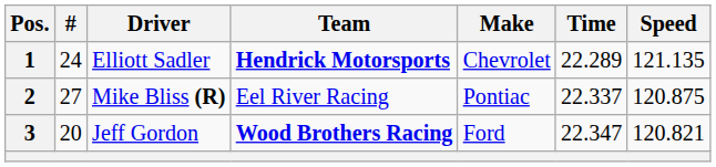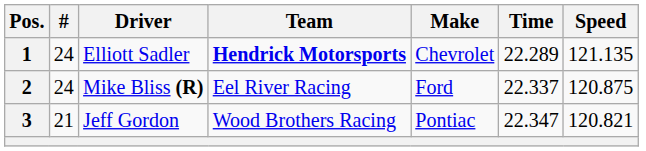 <table class="wikitable" style="font-size:95%">
 <tr>
 <th>Pos.</th>
 <th>#</th>
 <th>Driver</th>
 <th>Team</th>
 <th>Make</th>
 <th>Time</th>
 <th>Speed</th>
 </tr>
 <tr>
 <th>1</th>
 <td>24</td>
 <td><a href='#'>Elliott Sadler</a></td>
 <td><strong><a href='#'>Hendrick Motorsports</a></strong></td>
 <td><a href='#'>Chevrolet</a></td>
 <td>22.289</td>
 <td>121.135</td>
 </tr>
 <tr>
 <th>2</th>
-<td>27</td>
+<td>24</td>
 <td><a href='#'>Mike Bliss</a> <strong>(R)</strong></td>
 <td><a href='#'>Eel River Racing</a></td>
-<td><a href='#'>Pontiac</a></td>
+<td><a href='#'>Ford</a></td>
 <td>22.337</td>
 <td>120.875</td>
 </tr>
 <tr>
 <th>3</th>
-<td>20</td>
+<td>21</td>
 <td><a href='#'>Jeff Gordon</a></td>
-<td><strong><a href='#'>Wood Brothers Racing</a></strong></td>
-<td><a href='#'>Ford</a></td>
+<td><a href='#'>Wood Brothers Racing</a></td>
+<td><a href='#'>Pontiac</a></td>
 <td>22.347</td>
 <td>120.821</td>
 </tr>
 <tr>
 <th colspan="7"></th>
 </tr>
 </table>
